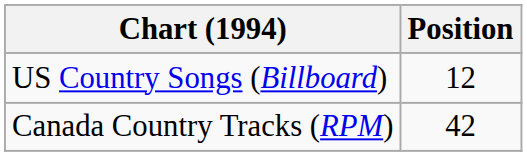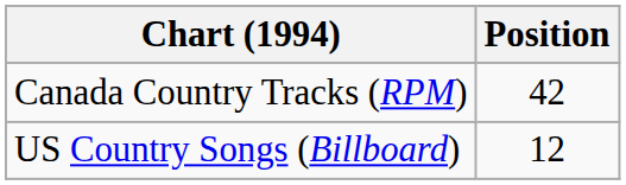 <table class="wikitable sortable">
 <tr>
 <th scope="col">Chart (1994)</th>
 <th scope="col">Position</th>
 </tr>
 <tr>
+<td>Canada Country Tracks (<em><a href='#'>RPM</a></em>)</td>
+<td align="center">42</td>
+</tr>
+<tr>
 <td>US <a href='#'>Country Songs</a> (<em><a href='#'>Billboard</a></em>)</td>
 <td align="center">12</td>
 </tr>
-<tr>
-<td>Canada Country Tracks (<em><a href='#'>RPM</a></em>)</td>
-<td align="center">42</td>
-</tr>
 </table>
